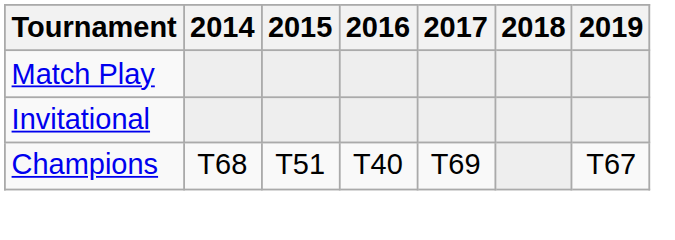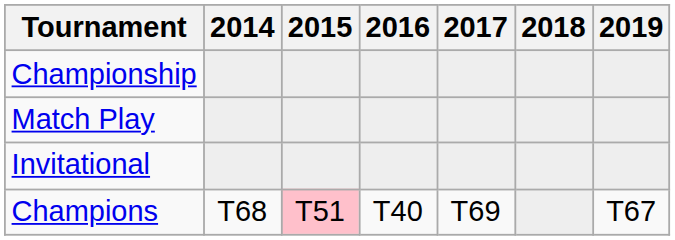 <table class="wikitable" style="text-align:center;">
 <tr>
 <th>Tournament</th>
 <th>2014</th>
 <th>2015</th>
 <th>2016</th>
 <th>2017</th>
 <th>2018</th>
 <th>2019</th>
+</tr>
+<tr>
+<td align="left"><a href='#'>Championship</a></td>
+<td style="background:#eeeeee;"></td>
+<td style="background:#eeeeee;"></td>
+<td style="background:#eeeeee;"></td>
+<td style="background:#eeeeee;"></td>
+<td style="background:#eeeeee;"></td>
+<td style="background:#eeeeee;"></td>
 </tr>
 <tr>
 <td align="left"><a href='#'>Match Play</a></td>
 <td style="background:#eeeeee;"></td>
 <td style="background:#eeeeee;"></td>
 <td style="background:#eeeeee;"></td>
 <td style="background:#eeeeee;"></td>
 <td style="background:#eeeeee;"></td>
 <td style="background:#eeeeee;"></td>
 </tr>
 <tr>
 <td align="left"><a href='#'>Invitational</a></td>
 <td style="background:#eeeeee;"></td>
 <td style="background:#eeeeee;"></td>
 <td style="background:#eeeeee;"></td>
 <td style="background:#eeeeee;"></td>
 <td style="background:#eeeeee;"></td>
 <td style="background:#eeeeee;"></td>
 </tr>
 <tr>
 <td align="left"><a href='#'>Champions</a></td>
 <td>T68</td>
-<td>T51</td>
+<td style="background: pink;">T51</td>
 <td>T40</td>
 <td>T69</td>
 <td style="background:#eeeeee;"></td>
 <td>T67</td>
 </tr>
 </table>
